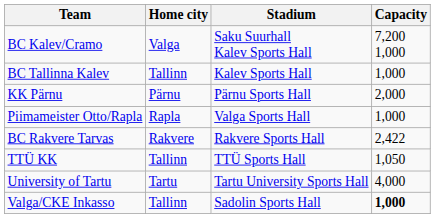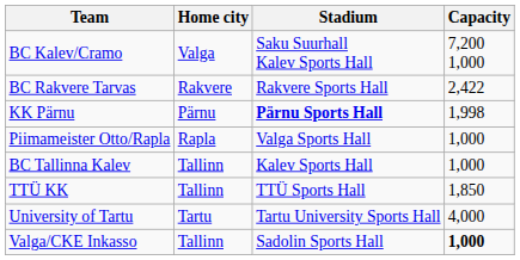 <table class="wikitable sortable">
 <tr>
 <th>Team</th>
 <th>Home city</th>
 <th>Stadium</th>
 <th>Capacity</th>
 </tr>
 <tr>
 <td><a href='#'>BC Kalev/Cramo</a></td>
 <td><a href='#'>Valga</a></td>
 <td><a href='#'>Saku Suurhall</a><br><a href='#'>Kalev Sports Hall</a></td>
 <td>7,200<br>1,000</td>
 </tr>
 <tr>
-<td><a href='#'>BC Tallinna Kalev</a></td>
-<td><a href='#'>Tallinn</a></td>
-<td><a href='#'>Kalev Sports Hall</a></td>
-<td>1,000</td>
+<td><a href='#'>BC Rakvere Tarvas</a></td>
+<td><a href='#'>Rakvere</a></td>
+<td><a href='#'>Rakvere Sports Hall</a></td>
+<td>2,422</td>
 </tr>
 <tr>
 <td><a href='#'>KK Pärnu</a></td>
 <td><a href='#'>Pärnu</a></td>
-<td><a href='#'>Pärnu Sports Hall</a></td>
-<td>2,000</td>
+<td><strong><a href='#'>Pärnu Sports Hall</a></strong></td>
+<td>1,998</td>
 </tr>
 <tr>
 <td><a href='#'>Piimameister Otto/Rapla</a></td>
 <td><a href='#'>Rapla</a></td>
 <td><a href='#'>Valga Sports Hall</a></td>
 <td>1,000</td>
 </tr>
 <tr>
-<td><a href='#'>BC Rakvere Tarvas</a></td>
-<td><a href='#'>Rakvere</a></td>
-<td><a href='#'>Rakvere Sports Hall</a></td>
-<td>2,422</td>
+<td><a href='#'>BC Tallinna Kalev</a></td>
+<td><a href='#'>Tallinn</a></td>
+<td><a href='#'>Kalev Sports Hall</a></td>
+<td>1,000</td>
 </tr>
 <tr>
 <td><a href='#'>TTÜ KK</a></td>
 <td><a href='#'>Tallinn</a></td>
 <td><a href='#'>TTÜ Sports Hall</a></td>
-<td>1,050</td>
+<td>1,850</td>
 </tr>
 <tr>
 <td><a href='#'>University of Tartu</a></td>
 <td><a href='#'>Tartu</a></td>
 <td><a href='#'>Tartu University Sports Hall</a></td>
 <td>4,000</td>
 </tr>
 <tr>
 <td><a href='#'>Valga/CKE Inkasso</a></td>
 <td><a href='#'>Tallinn</a></td>
 <td><a href='#'>Sadolin Sports Hall</a></td>
 <td><strong>1,000</strong></td>
 </tr>
 </table>
